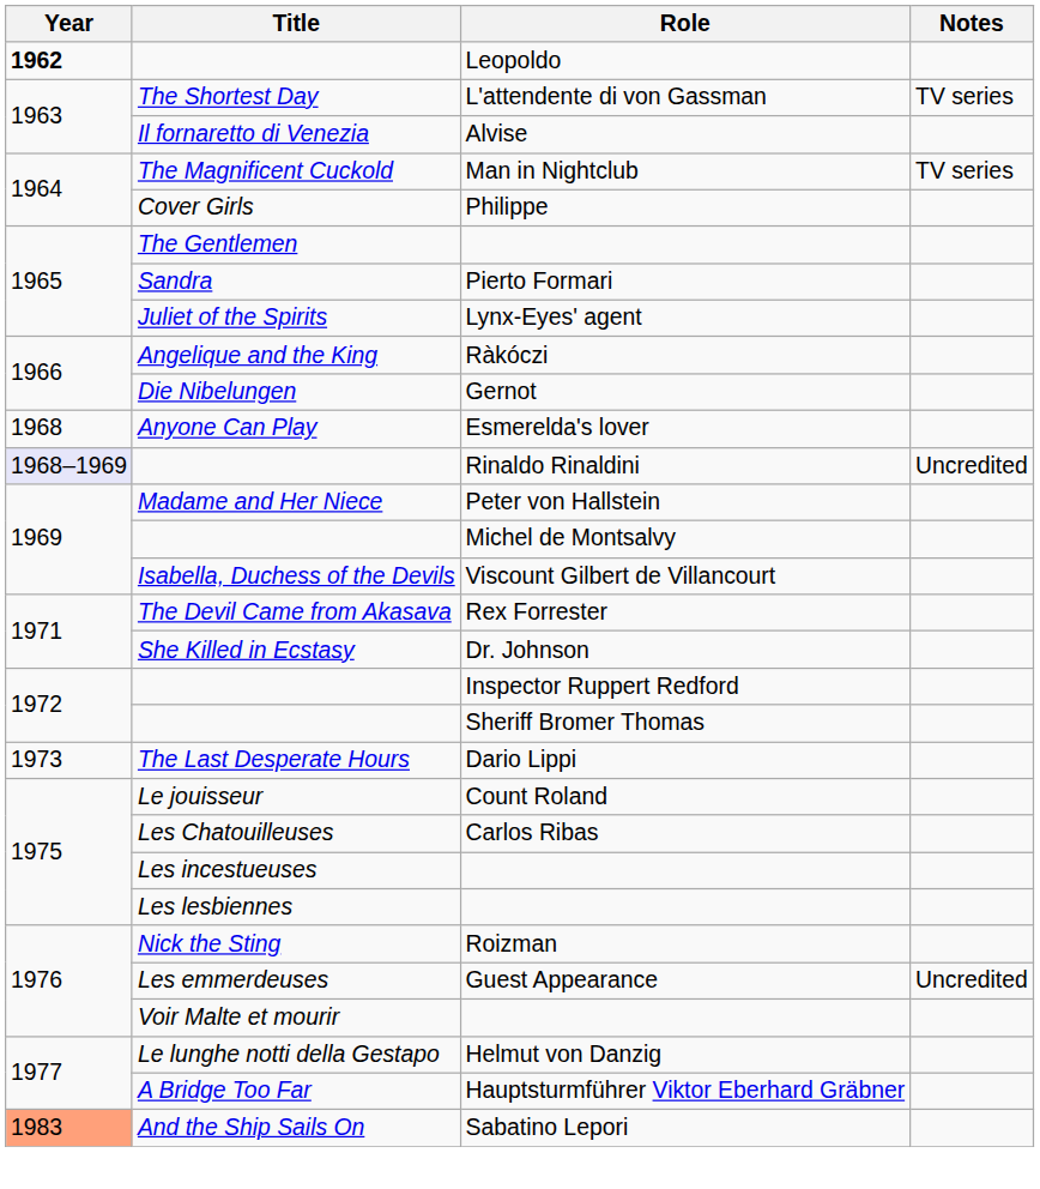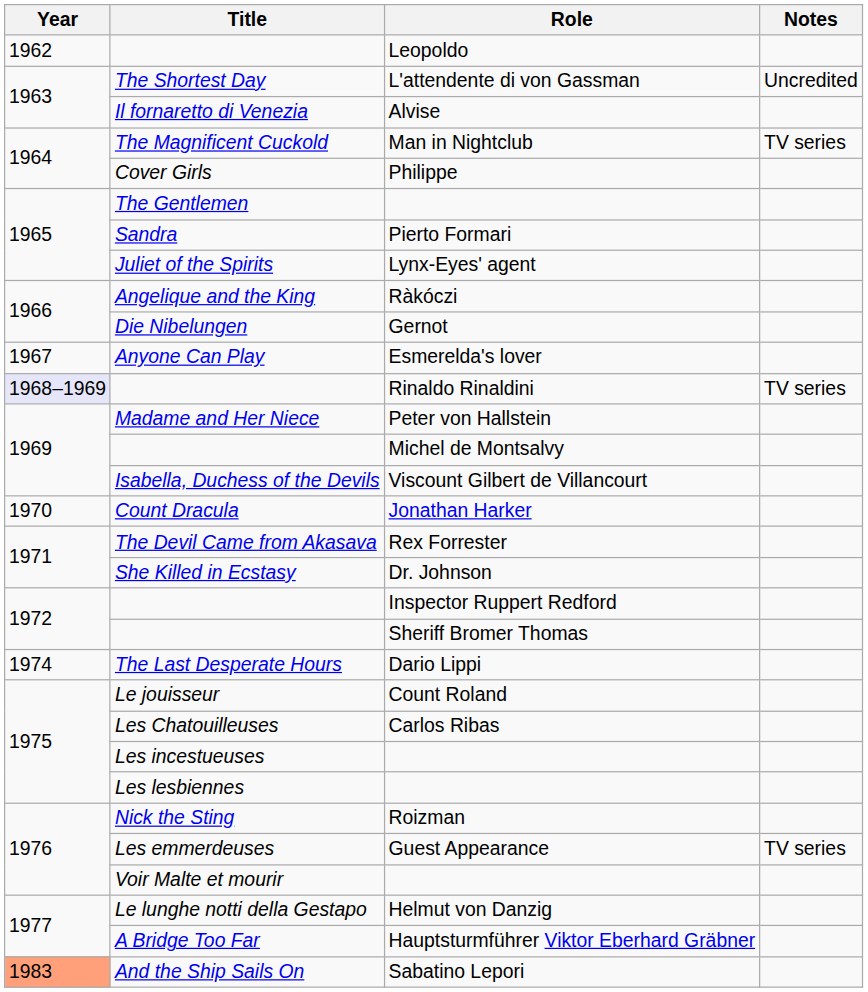 <table class="wikitable sortable">
 <tr>
 <th>Year</th>
 <th>Title</th>
 <th>Role</th>
 <th class="unsortable">Notes</th>
 </tr>
 <tr>
-<td><strong>1962</strong></td>
+<td>1962</td>
 <td><em></em></td>
 <td>Leopoldo</td>
 <td></td>
 </tr>
 <tr>
 <td rowspan=2>1963</td>
 <td><em><a href='#'>The Shortest Day</a></em></td>
 <td>L'attendente di von Gassman</td>
-<td>TV series</td>
+<td>Uncredited</td>
 </tr>
 <tr>
 <td><em><a href='#'>Il fornaretto di Venezia</a></em></td>
 <td>Alvise</td>
 <td></td>
 </tr>
 <tr>
 <td rowspan=2>1964</td>
 <td><em><a href='#'>The Magnificent Cuckold</a></em></td>
 <td>Man in Nightclub</td>
 <td>TV series</td>
 </tr>
 <tr>
 <td><em>Cover Girls</em></td>
 <td>Philippe</td>
 <td></td>
 </tr>
 <tr>
 <td rowspan=3>1965</td>
 <td><em><a href='#'>The Gentlemen</a></em></td>
 <td></td>
 <td></td>
 </tr>
 <tr>
 <td><em><a href='#'>Sandra</a></em></td>
 <td>Pierto Formari</td>
 <td></td>
 </tr>
 <tr>
 <td><em><a href='#'>Juliet of the Spirits</a></em></td>
 <td>Lynx-Eyes' agent</td>
 <td></td>
 </tr>
 <tr>
 <td rowspan=2>1966</td>
 <td><em><a href='#'>Angelique and the King</a></em></td>
 <td>Ràkóczi</td>
 <td></td>
 </tr>
 <tr>
 <td><em><a href='#'>Die Nibelungen</a></em></td>
 <td>Gernot</td>
 <td></td>
 </tr>
 <tr>
-<td>1968</td>
+<td>1967</td>
 <td><em><a href='#'>Anyone Can Play</a></em></td>
 <td>Esmerelda's lover</td>
 <td></td>
 </tr>
 <tr>
 <td style="background: lavender;">1968–1969</td>
 <td><em></em></td>
 <td>Rinaldo Rinaldini</td>
-<td>Uncredited</td>
+<td>TV series</td>
 </tr>
 <tr>
 <td rowspan=3>1969</td>
 <td><em><a href='#'>Madame and Her Niece</a></em></td>
 <td>Peter von Hallstein</td>
 <td></td>
 </tr>
 <tr>
 <td><em></em></td>
 <td>Michel de Montsalvy</td>
 <td></td>
 </tr>
 <tr>
 <td><em><a href='#'>Isabella, Duchess of the Devils</a></em></td>
 <td>Viscount Gilbert de Villancourt</td>
+<td></td>
+</tr>
+<tr>
+<td>1970</td>
+<td><em><a href='#'>Count Dracula</a></em></td>
+<td><a href='#'>Jonathan Harker</a></td>
 <td></td>
 </tr>
 <tr>
 <td rowspan=2>1971</td>
 <td><em><a href='#'>The Devil Came from Akasava</a></em></td>
 <td>Rex Forrester</td>
 <td></td>
 </tr>
 <tr>
 <td><em><a href='#'>She Killed in Ecstasy</a></em></td>
 <td>Dr. Johnson</td>
 <td></td>
 </tr>
 <tr>
 <td rowspan=2>1972</td>
 <td><em></em></td>
 <td>Inspector Ruppert Redford</td>
 <td></td>
 </tr>
 <tr>
 <td></td>
 <td>Sheriff Bromer Thomas</td>
 <td></td>
 </tr>
 <tr>
-<td>1973</td>
+<td>1974</td>
 <td><em><a href='#'>The Last Desperate Hours</a></em></td>
 <td>Dario Lippi</td>
 <td></td>
 </tr>
 <tr>
 <td rowspan=4>1975</td>
 <td><em>Le jouisseur</em></td>
 <td>Count Roland</td>
 <td></td>
 </tr>
 <tr>
 <td><em>Les Chatouilleuses</em></td>
 <td>Carlos Ribas</td>
 <td></td>
 </tr>
 <tr>
 <td><em>Les incestueuses</em></td>
 <td></td>
 <td></td>
 </tr>
 <tr>
 <td><em>Les lesbiennes</em></td>
 <td></td>
 <td></td>
 </tr>
 <tr>
 <td rowspan=3>1976</td>
 <td><em><a href='#'>Nick the Sting</a></em></td>
 <td>Roizman</td>
 <td></td>
 </tr>
 <tr>
 <td><em>Les emmerdeuses</em></td>
 <td>Guest Appearance</td>
-<td>Uncredited</td>
+<td>TV series</td>
 </tr>
 <tr>
 <td><em>Voir Malte et mourir</em></td>
 <td></td>
 <td></td>
 </tr>
 <tr>
 <td rowspan=2>1977</td>
 <td><em>Le lunghe notti della Gestapo</em></td>
 <td>Helmut von Danzig</td>
 <td></td>
 </tr>
 <tr>
 <td><em><a href='#'>A Bridge Too Far</a></em></td>
 <td>Hauptsturmführer <a href='#'>Viktor Eberhard Gräbner</a></td>
 <td></td>
 </tr>
 <tr>
 <td style="background: lightsalmon;">1983</td>
 <td><em><a href='#'>And the Ship Sails On</a></em></td>
 <td>Sabatino Lepori</td>
 <td></td>
 </tr>
 </table>
